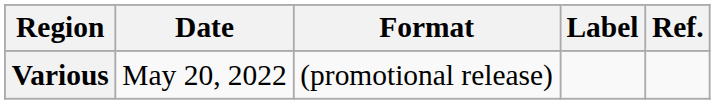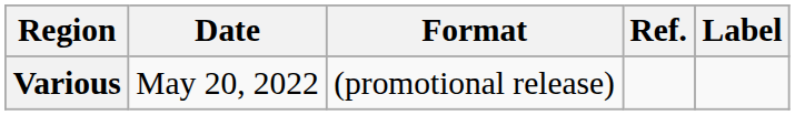 <table class="wikitable plainrowheaders">
 <tr>
 <th scope="col">Region</th>
 <th scope="col">Date</th>
 <th scope="col">Format</th>
+<th scope="col">Ref.</th>
 <th scope="col">Label</th>
-<th scope="col">Ref.</th>
 </tr>
 <tr>
 <th scope="row">Various</th>
 <td>May 20, 2022</td>
 <td> (promotional release)</td>
 <td></td>
 <td></td>
 </tr>
 </table>
